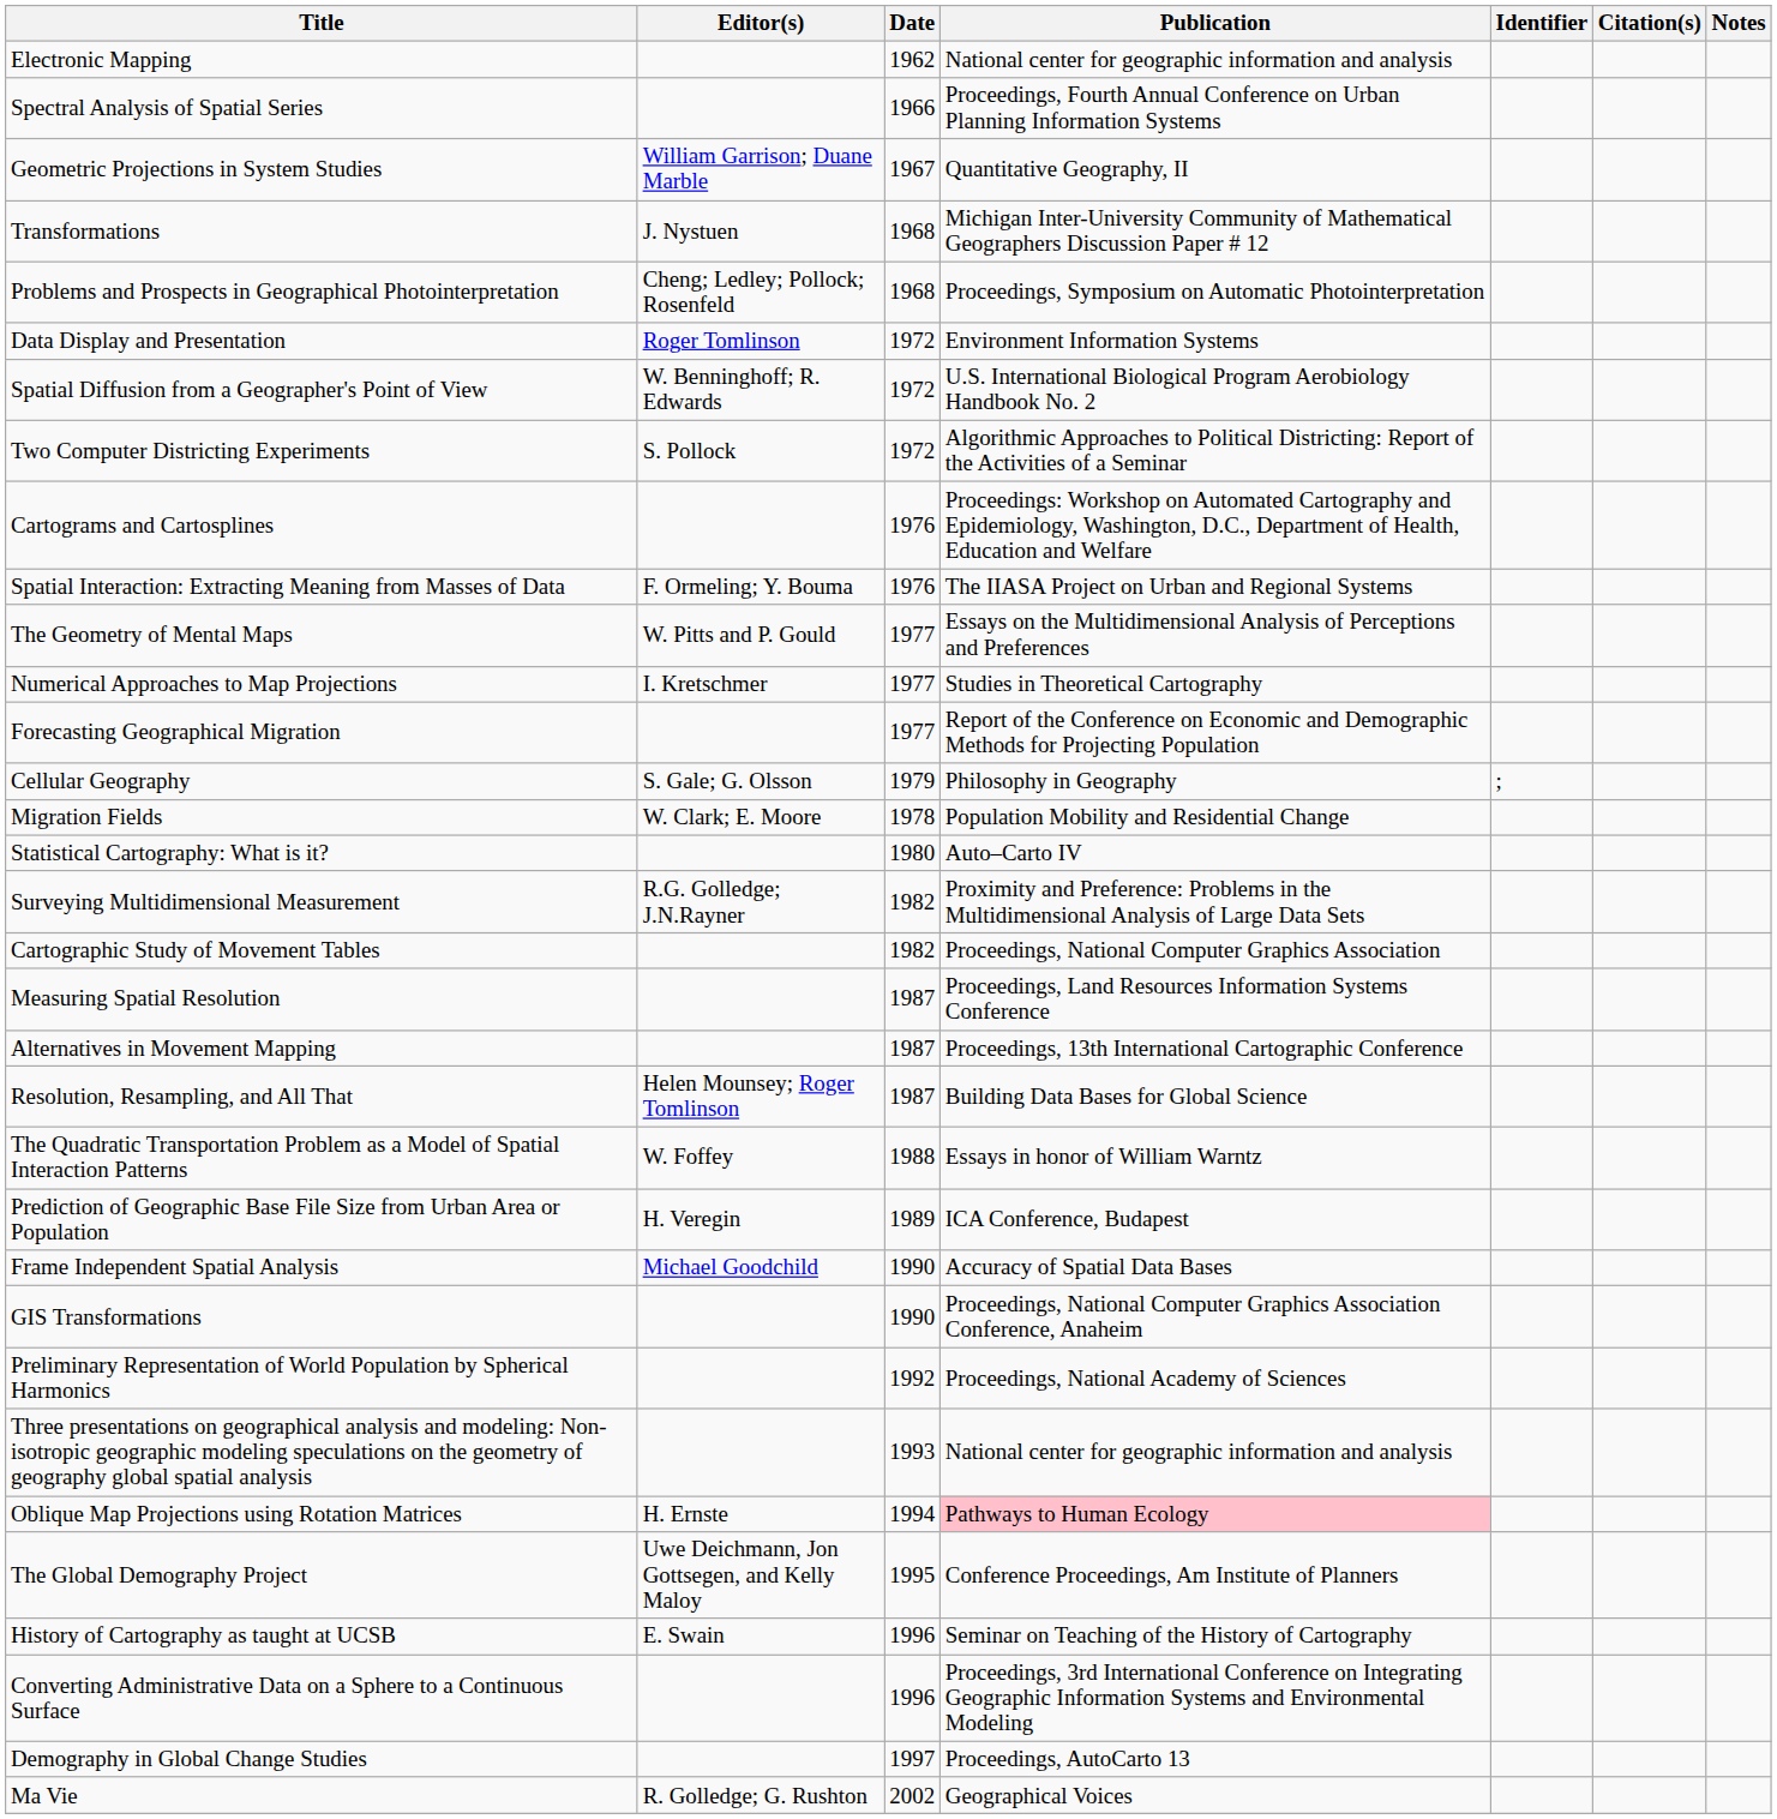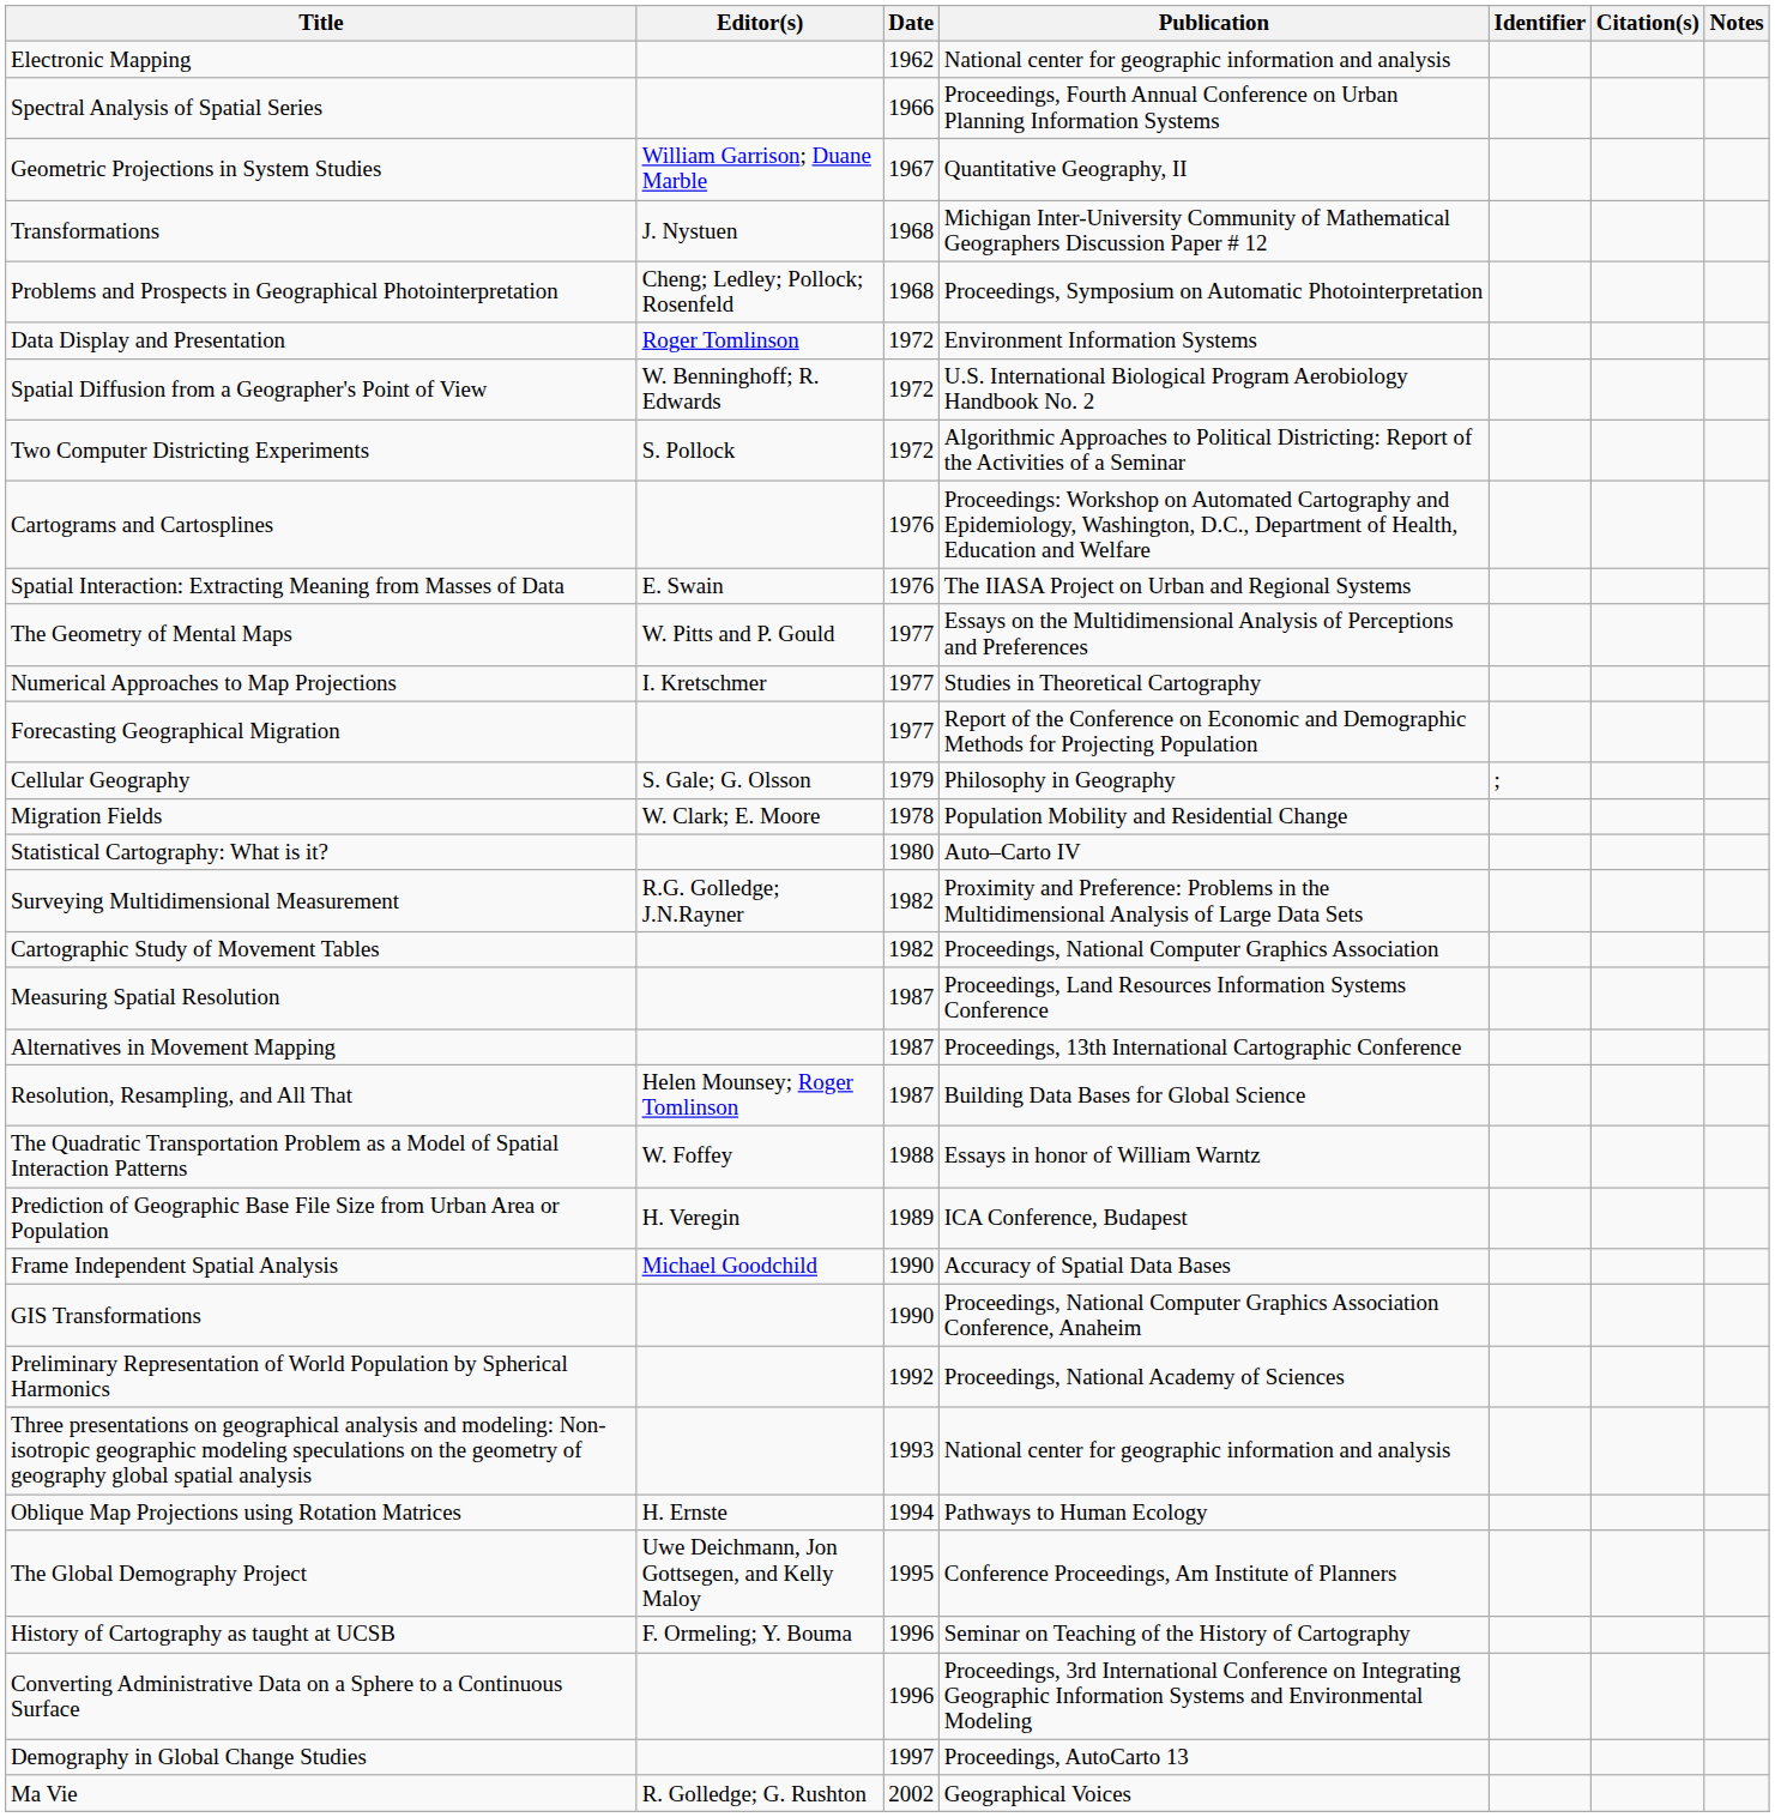 <table class="wikitable collapsible sortable">
 <tr>
 <th stype="text-align:center;">Title</th>
 <th style="text-align:center;">Editor(s)</th>
 <th style="text-align:center;">Date</th>
 <th style="text-align:center;">Publication</th>
 <th style="text-align:center;">Identifier</th>
 <th style="text-align:center;">Citation(s)</th>
 <th style="text-align:center;">Notes</th>
 </tr>
 <tr>
 <td>Electronic Mapping</td>
 <td></td>
 <td>1962</td>
 <td>National center for geographic information and analysis</td>
 <td></td>
 <td></td>
 <td></td>
 </tr>
 <tr>
 <td>Spectral Analysis of Spatial Series</td>
 <td></td>
 <td>1966</td>
 <td>Proceedings, Fourth Annual Conference on Urban Planning Information Systems</td>
 <td></td>
 <td></td>
 <td></td>
 </tr>
 <tr>
 <td>Geometric Projections in System Studies</td>
 <td><a href='#'>William Garrison</a>; <a href='#'>Duane Marble</a></td>
 <td>1967</td>
 <td>Quantitative Geography, II</td>
 <td></td>
 <td></td>
 <td></td>
 </tr>
 <tr>
 <td>Transformations</td>
 <td>J. Nystuen</td>
 <td>1968</td>
 <td>Michigan Inter-University Community of Mathematical Geographers Discussion Paper # 12</td>
 <td></td>
 <td></td>
 <td></td>
 </tr>
 <tr>
 <td>Problems and Prospects in Geographical Photointerpretation</td>
 <td>Cheng; Ledley; Pollock; Rosenfeld</td>
 <td>1968</td>
 <td>Proceedings, Symposium on Automatic Photointerpretation</td>
 <td></td>
 <td></td>
 <td></td>
 </tr>
 <tr>
 <td>Data Display and Presentation</td>
 <td><a href='#'>Roger Tomlinson</a></td>
 <td>1972</td>
 <td>Environment Information Systems</td>
 <td></td>
 <td></td>
 <td></td>
 </tr>
 <tr>
 <td>Spatial Diffusion from a Geographer's Point of View</td>
 <td>W. Benninghoff; R. Edwards</td>
 <td>1972</td>
 <td>U.S. International Biological Program Aerobiology Handbook No. 2</td>
 <td></td>
 <td></td>
 <td></td>
 </tr>
 <tr>
 <td>Two Computer Districting Experiments</td>
 <td>S. Pollock</td>
 <td>1972</td>
 <td>Algorithmic Approaches to Political Districting: Report of the Activities of a Seminar</td>
 <td></td>
 <td></td>
 <td></td>
 </tr>
 <tr>
 <td>Cartograms and Cartosplines</td>
 <td></td>
 <td>1976</td>
 <td>Proceedings: Workshop on Automated Cartography and Epidemiology, Washington, D.C., Department of Health, Education and Welfare</td>
 <td></td>
 <td></td>
 <td></td>
 </tr>
 <tr>
 <td>Spatial Interaction: Extracting Meaning from Masses of Data</td>
-<td>F. Ormeling;  Y. Bouma</td>
+<td>E. Swain</td>
 <td>1976</td>
 <td>The IIASA Project on Urban and Regional Systems</td>
 <td></td>
 <td></td>
 <td></td>
 </tr>
 <tr>
 <td>The Geometry of Mental Maps</td>
 <td>W. Pitts and P. Gould</td>
 <td>1977</td>
 <td>Essays on the Multidimensional Analysis of Perceptions and Preferences</td>
 <td></td>
 <td></td>
 </tr>
 <tr>
 <td>Numerical Approaches to Map Projections</td>
 <td>I. Kretschmer</td>
 <td>1977</td>
 <td>Studies in Theoretical Cartography</td>
 <td></td>
 <td></td>
 <td></td>
 </tr>
 <tr>
 <td>Forecasting Geographical Migration</td>
 <td></td>
 <td>1977</td>
 <td>Report of the Conference on Economic and Demographic Methods for Projecting Population</td>
 <td></td>
 <td></td>
 <td></td>
 </tr>
 <tr>
 <td>Cellular Geography</td>
 <td>S. Gale; G. Olsson</td>
 <td>1979</td>
 <td>Philosophy in Geography</td>
 <td>;  </td>
 <td></td>
 <td></td>
 </tr>
 <tr>
 <td>Migration Fields</td>
 <td>W. Clark; E. Moore</td>
 <td>1978</td>
 <td>Population Mobility and Residential Change</td>
 <td></td>
 <td></td>
 <td></td>
 </tr>
 <tr>
 <td>Statistical Cartography: What is it?</td>
 <td></td>
 <td>1980</td>
 <td>Auto–Carto IV</td>
 <td></td>
 <td></td>
 <td></td>
 </tr>
 <tr>
 <td>Surveying Multidimensional Measurement</td>
 <td>R.G. Golledge; J.N.Rayner</td>
 <td>1982</td>
 <td>Proximity and Preference: Problems in the Multidimensional Analysis of Large Data Sets</td>
 <td></td>
 <td></td>
 <td></td>
 </tr>
 <tr>
 <td>Cartographic Study of Movement Tables</td>
 <td></td>
 <td>1982</td>
 <td>Proceedings, National Computer Graphics Association</td>
 <td></td>
 <td></td>
 <td></td>
 </tr>
 <tr>
 <td>Measuring Spatial Resolution</td>
 <td></td>
 <td>1987</td>
 <td>Proceedings, Land Resources Information Systems Conference</td>
 <td></td>
 <td></td>
 <td></td>
 </tr>
 <tr>
 <td>Alternatives in Movement Mapping</td>
 <td></td>
 <td>1987</td>
 <td>Proceedings, 13th International Cartographic Conference</td>
 <td></td>
 <td></td>
 <td></td>
 </tr>
 <tr>
 <td>Resolution, Resampling, and All That</td>
 <td>Helen Mounsey; <a href='#'>Roger Tomlinson</a></td>
 <td>1987</td>
 <td>Building Data Bases for Global Science</td>
 <td></td>
 <td></td>
 <td></td>
 </tr>
 <tr>
 <td>The Quadratic Transportation Problem as a Model of Spatial Interaction Patterns</td>
 <td>W. Foffey</td>
 <td>1988</td>
 <td>Essays in honor of William Warntz</td>
 <td></td>
 <td></td>
 <td></td>
 </tr>
 <tr>
 <td>Prediction of Geographic Base File Size from Urban Area or Population</td>
 <td>H. Veregin</td>
 <td>1989</td>
 <td>ICA Conference, Budapest</td>
 <td></td>
 <td></td>
 <td></td>
 </tr>
 <tr>
 <td>Frame Independent Spatial Analysis</td>
 <td><a href='#'>Michael Goodchild</a></td>
 <td>1990</td>
 <td>Accuracy of Spatial Data Bases</td>
 <td></td>
 <td></td>
 <td></td>
 </tr>
 <tr>
 <td>GIS Transformations</td>
 <td></td>
 <td>1990</td>
 <td>Proceedings, National Computer Graphics Association Conference, Anaheim</td>
 <td></td>
 <td></td>
 <td></td>
 </tr>
 <tr>
 <td>Preliminary Representation of World Population by Spherical Harmonics</td>
 <td></td>
 <td>1992</td>
 <td>Proceedings, National Academy of Sciences</td>
 <td></td>
 <td></td>
 <td></td>
 </tr>
 <tr>
 <td>Three presentations on geographical analysis and modeling: Non-isotropic geographic modeling speculations on the geometry of geography global spatial analysis</td>
 <td></td>
 <td>1993</td>
 <td>National center for geographic information and analysis</td>
 <td></td>
 <td></td>
 <td></td>
 </tr>
 <tr>
 <td>Oblique Map Projections using Rotation Matrices</td>
 <td>H. Ernste</td>
 <td>1994</td>
-<td style="background: pink;">Pathways to Human Ecology</td>
+<td>Pathways to Human Ecology</td>
 <td></td>
 <td></td>
 <td></td>
 </tr>
 <tr>
 <td>The Global Demography Project</td>
 <td>Uwe Deichmann, Jon Gottsegen, and Kelly Maloy</td>
 <td>1995</td>
 <td>Conference Proceedings, Am Institute of Planners</td>
 <td></td>
 <td></td>
 <td></td>
 </tr>
 <tr>
 <td>History of Cartography as taught at UCSB</td>
-<td>E. Swain</td>
+<td>F. Ormeling;  Y. Bouma</td>
 <td>1996</td>
 <td>Seminar on Teaching of the History of Cartography</td>
 <td></td>
 <td></td>
 <td></td>
 </tr>
 <tr>
 <td>Converting Administrative Data on a Sphere to a Continuous Surface</td>
 <td></td>
 <td>1996</td>
 <td>Proceedings, 3rd International Conference on Integrating Geographic Information Systems and Environmental Modeling</td>
 <td></td>
 <td></td>
 <td></td>
 </tr>
 <tr>
 <td>Demography in Global Change Studies</td>
 <td></td>
 <td>1997</td>
 <td>Proceedings, AutoCarto 13</td>
 <td></td>
 <td></td>
 <td></td>
 </tr>
 <tr>
 <td>Ma Vie</td>
 <td>R. Golledge; G. Rushton</td>
 <td>2002</td>
 <td>Geographical Voices</td>
 <td></td>
 <td></td>
 <td></td>
 </tr>
 <tr>
 </tr>
 </table>
